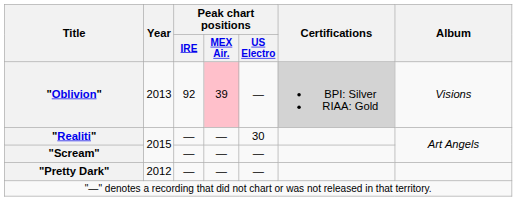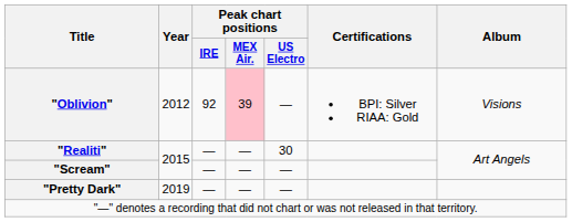 <table class="wikitable plainrowheaders" style="text-align:center">
 <tr>
 <th scope="col" rowspan="2" style="width:12em;">Title</th>
 <th scope="col" rowspan="2">Year</th>
 <th scope="col" colspan="3">Peak chart positions</th>
 <th scope="col" rowspan="2" style="width:10em;">Certifications</th>
 <th scope="col" rowspan="2" style="width:10em;">Album</th>
 </tr>
 <tr>
 <th scope="col" style="width:2.5em;font-size:90%;"><a href='#'>IRE</a><br></th>
 <th scope="col" style="width:3em;font-size:90%;"><a href='#'>MEX<br>Air.</a><br></th>
 <th scope="col" style="width:3em;font-size:90%;"><a href='#'>US<br>Electro</a><br></th>
 </tr>
 <tr>
 <th scope="row">"<a href='#'>Oblivion</a>"</th>
-<td>2013</td>
+<td>2012</td>
 <td>92</td>
 <td style="background: pink;">39</td>
 <td>—</td>
-<td style="background: lightgrey;"><br><ul><li>BPI: Silver</li><li>RIAA: Gold</li></ul></td>
+<td><br><ul><li>BPI: Silver</li><li>RIAA: Gold</li></ul></td>
 <td><em>Visions</em></td>
 </tr>
 <tr>
 <th scope="row">"<a href='#'>Realiti</a>"</th>
 <td rowspan="2">2015</td>
 <td>—</td>
 <td>—</td>
 <td>30</td>
 <td></td>
 <td rowspan="2"><em>Art Angels</em></td>
 </tr>
 <tr>
 <th scope="row">"Scream"<br></th>
 <td>—</td>
 <td>—</td>
 <td>—</td>
 <td></td>
 </tr>
 <tr>
 <th scope="row">"Pretty Dark"</th>
-<td>2012</td>
+<td>2019</td>
 <td>—</td>
 <td>—</td>
 <td>—</td>
 <td></td>
 <td></td>
 </tr>
 <tr>
 <td colspan="7" style="font-size:90%">"—" denotes a recording that did not chart or was not released in that territory.</td>
 </tr>
 </table>
